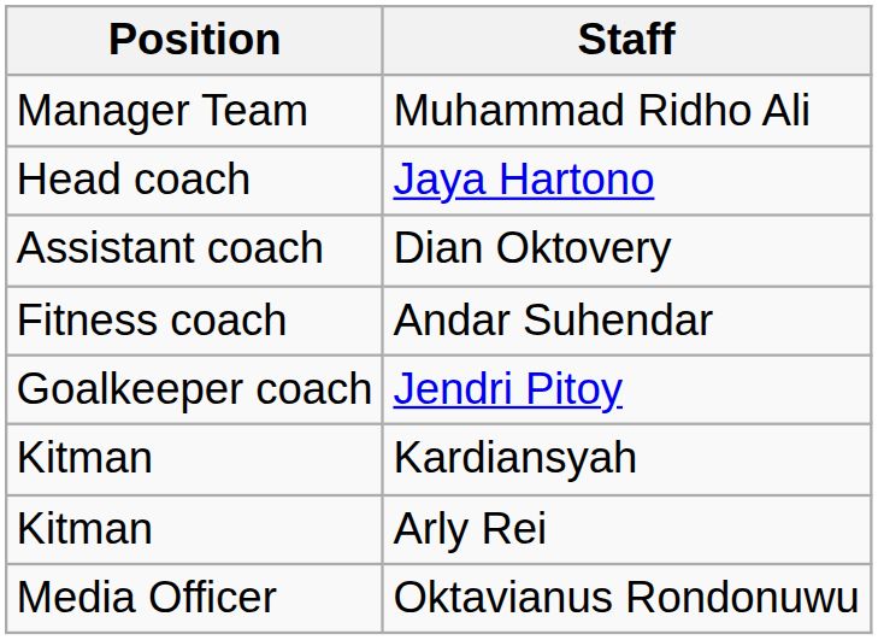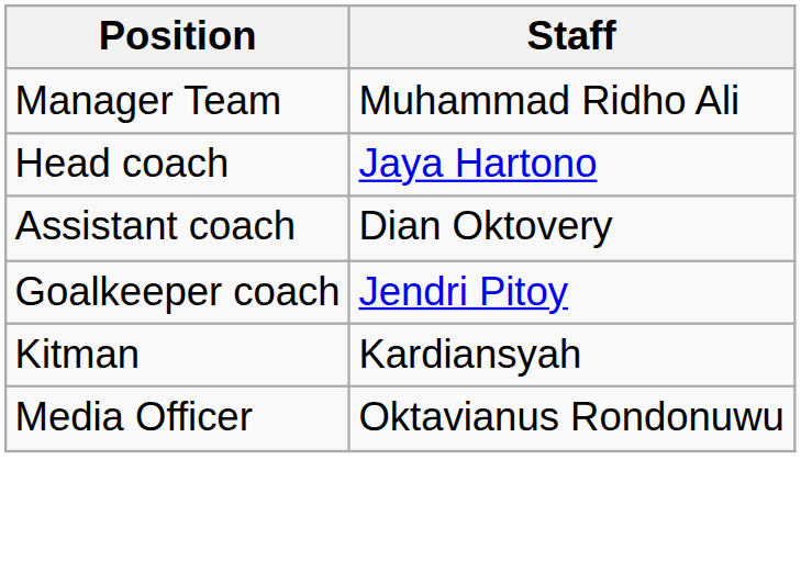 <table class="wikitable">
 <tr>
 <th>Position</th>
 <th>Staff</th>
 </tr>
 <tr>
 <td>Manager Team</td>
 <td> Muhammad Ridho Ali</td>
 </tr>
 <tr>
 <td>Head coach</td>
 <td> <a href='#'>Jaya Hartono</a></td>
 </tr>
 <tr>
 <td>Assistant coach</td>
 <td> Dian Oktovery</td>
 </tr>
 <tr>
-<td>Fitness coach</td>
-<td> Andar Suhendar</td>
-</tr>
-<tr>
 <td>Goalkeeper coach</td>
 <td> <a href='#'>Jendri Pitoy</a></td>
 </tr>
 <tr>
 <td>Kitman</td>
 <td> Kardiansyah</td>
 </tr>
 <tr>
-<td>Kitman</td>
-<td> Arly Rei</td>
-</tr>
-<tr>
 <td>Media Officer</td>
 <td> Oktavianus Rondonuwu</td>
 </tr>
 </table>
